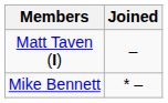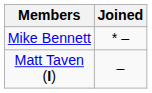 <table class="wikitable sortable" style="text-align:center;">
 <tr>
 <th>Members</th>
 <th>Joined</th>
 </tr>
 <tr>
+<td><a href='#'>Mike Bennett</a></td>
+<td>* – <br></td>
+</tr>
+<tr>
 <td><a href='#'>Matt Taven</a><br>(<strong>I</strong>) </td>
 <td> – <br></td>
 </tr>
-<tr>
-<td><a href='#'>Mike Bennett</a></td>
-<td>* – <br></td>
-</tr>
 </table>
